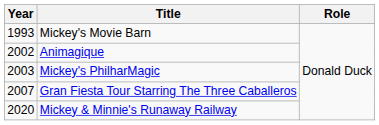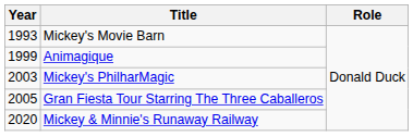 <table class="wikitable sortable">
 <tr>
 <th>Year</th>
 <th>Title</th>
 <th>Role</th>
 </tr>
 <tr>
 <td>1993</td>
 <td>Mickey's Movie Barn</td>
 <td rowspan="5">Donald Duck</td>
 </tr>
 <tr>
-<td>2002</td>
+<td>1999</td>
 <td><a href='#'>Animagique</a></td>
 </tr>
 <tr>
 <td>2003</td>
 <td><a href='#'>Mickey's PhilharMagic</a></td>
 </tr>
 <tr>
-<td>2007</td>
+<td>2005</td>
 <td><a href='#'>Gran Fiesta Tour Starring The Three Caballeros</a></td>
 </tr>
 <tr>
 <td>2020</td>
 <td><a href='#'>Mickey & Minnie's Runaway Railway</a></td>
 </tr>
 </table>
